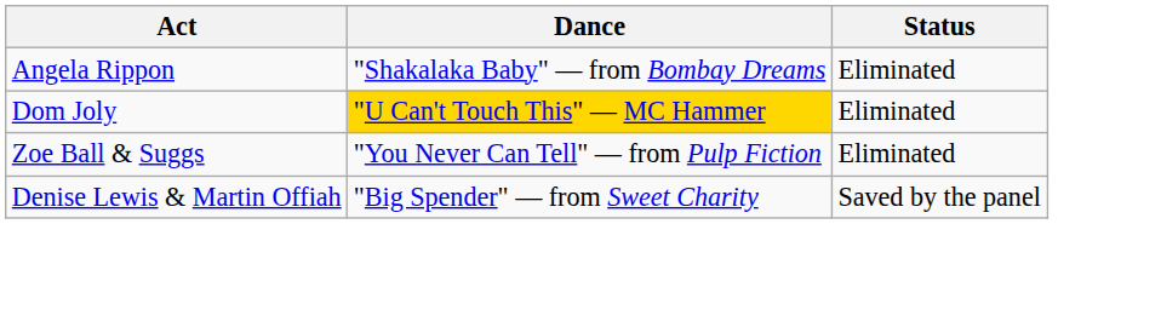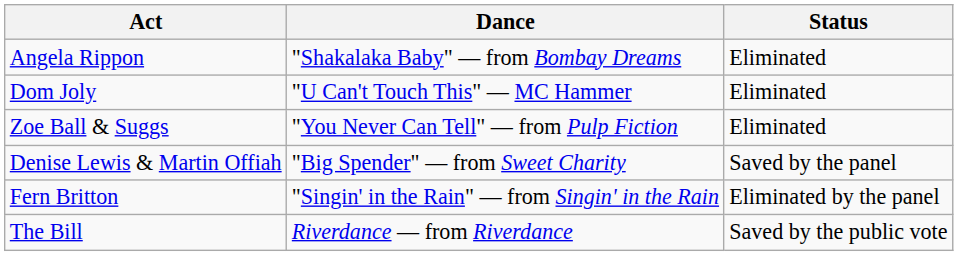 <table class="wikitable">
 <tr>
 <th>Act</th>
 <th>Dance</th>
 <th>Status</th>
 </tr>
 <tr>
 <td><a href='#'>Angela Rippon</a></td>
 <td>"<a href='#'>Shakalaka Baby</a>" — from <em><a href='#'>Bombay Dreams</a></em></td>
 <td>Eliminated</td>
 </tr>
 <tr>
 <td><a href='#'>Dom Joly</a></td>
-<td style="background: gold;">"<a href='#'>U Can't Touch This</a>" — <a href='#'>MC Hammer</a></td>
+<td>"<a href='#'>U Can't Touch This</a>" — <a href='#'>MC Hammer</a></td>
 <td>Eliminated</td>
 </tr>
 <tr>
 <td><a href='#'>Zoe Ball</a> & <a href='#'>Suggs</a></td>
 <td>"<a href='#'>You Never Can Tell</a>" — from <em><a href='#'>Pulp Fiction</a></em></td>
 <td>Eliminated</td>
 </tr>
 <tr>
 <td><a href='#'>Denise Lewis</a> & <a href='#'>Martin Offiah</a></td>
 <td>"<a href='#'>Big Spender</a>" — from <em><a href='#'>Sweet Charity</a></em></td>
 <td>Saved by the panel</td>
 </tr>
+<tr>
+<td><a href='#'>Fern Britton</a></td>
+<td>"<a href='#'>Singin' in the Rain</a>" — from <em><a href='#'>Singin' in the Rain</a></em></td>
+<td>Eliminated by the panel</td>
+</tr>
+<tr>
+<td><a href='#'>The Bill</a></td>
+<td><em><a href='#'>Riverdance</a></em> — from <em><a href='#'>Riverdance</a></em></td>
+<td>Saved by the public vote</td>
+</tr>
 </table>
